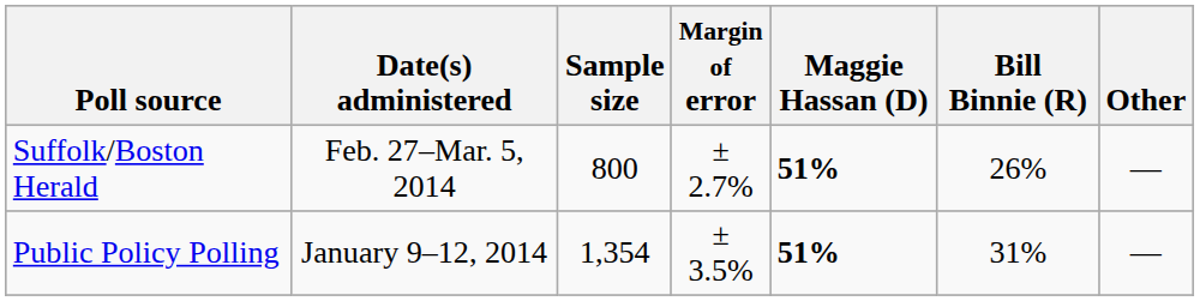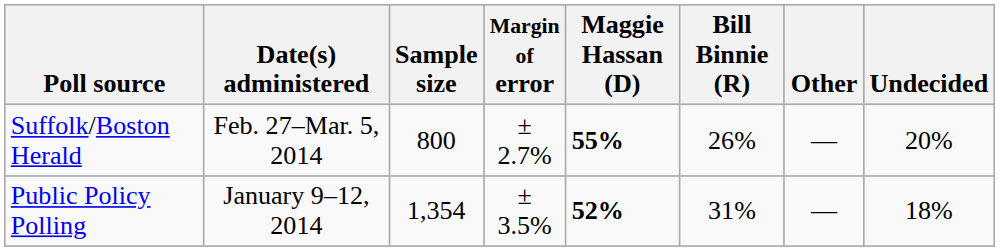 <table class="wikitable">
 <tr valign= bottom>
 <th style="width:185px;">Poll source</th>
 <th style="width:175px;">Date(s)<br>administered</th>
 <th class=small>Sample<br>size</th>
 <th><small>Margin of</small><br>error</th>
 <th style="width:110px;">Maggie<br>Hassan (D)</th>
 <th style="width:110px;">Bill<br>Binnie (R)</th>
 <th>Other</th>
+<th>Undecided</th>
 </tr>
 <tr>
 <td><a href='#'>Suffolk</a>/<a href='#'>Boston Herald</a></td>
 <td align=center>Feb. 27–Mar. 5, 2014</td>
 <td align=center>800</td>
 <td align=center>± 2.7%</td>
-<td><strong>51%</strong></td>
+<td><strong>55%</strong></td>
 <td align=center>26%</td>
 <td align=center>—</td>
+<td align=center>20%</td>
 </tr>
 <tr>
 <td><a href='#'>Public Policy Polling</a></td>
 <td align=center>January 9–12, 2014</td>
 <td align=center>1,354</td>
 <td align=center>± 3.5%</td>
-<td><strong>51%</strong></td>
+<td><strong>52%</strong></td>
 <td align=center>31%</td>
 <td align=center>—</td>
+<td align=center>18%</td>
 </tr>
 </table>
